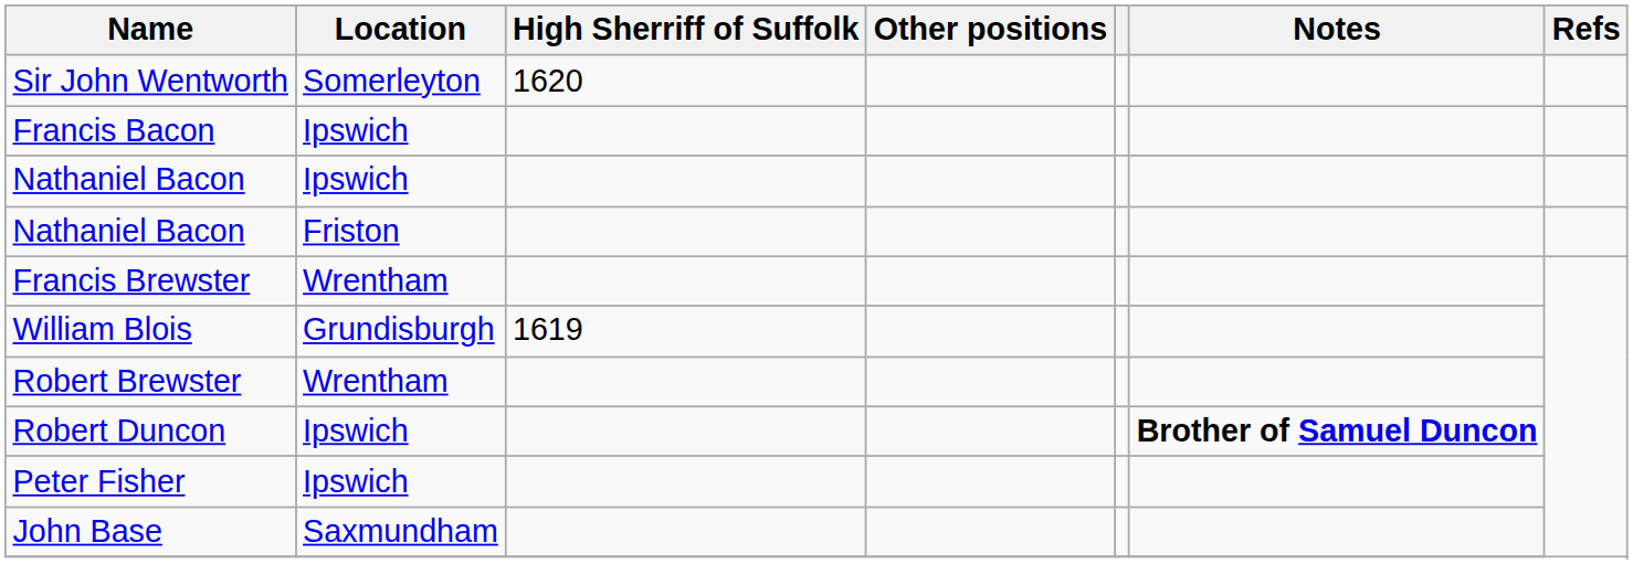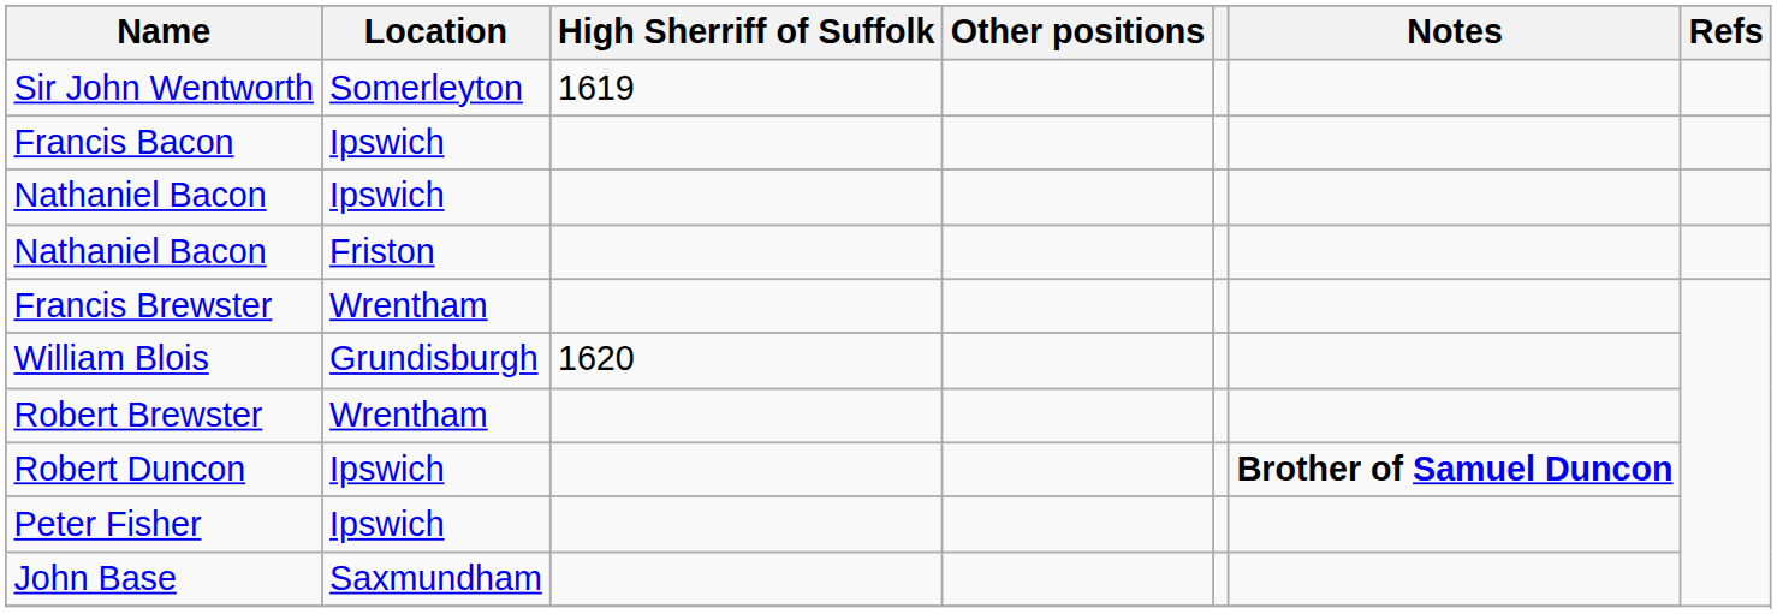 <table class="wikitable sortable">
 <tr>
 <th>Name</th>
 <th>Location</th>
 <th>High Sherriff of Suffolk</th>
 <th>Other positions</th>
 <th></th>
 <th>Notes</th>
 <th class="unsortable">Refs</th>
 </tr>
 <tr>
 <td><a href='#'>Sir John Wentworth</a></td>
 <td><a href='#'>Somerleyton</a></td>
-<td>1620</td>
+<td>1619</td>
 <td></td>
 <td></td>
 <td></td>
 </tr>
 <tr>
 <td><a href='#'>Francis Bacon</a></td>
 <td><a href='#'>Ipswich</a></td>
 <td></td>
 <td></td>
 <td></td>
 <td></td>
 <td></td>
 </tr>
 <tr>
 <td><a href='#'>Nathaniel Bacon</a></td>
 <td><a href='#'>Ipswich</a></td>
 <td></td>
 <td></td>
 <td></td>
 <td></td>
 </tr>
 <tr>
 <td><a href='#'>Nathaniel Bacon</a></td>
 <td><a href='#'>Friston</a></td>
 <td></td>
 <td></td>
 <td></td>
 <td></td>
 <td></td>
 </tr>
 <tr>
 <td><a href='#'>Francis Brewster</a></td>
 <td><a href='#'>Wrentham</a></td>
 <td></td>
 <td></td>
 <td></td>
 <td></td>
 </tr>
 <tr>
 <td><a href='#'>William Blois</a></td>
 <td><a href='#'>Grundisburgh</a></td>
-<td>1619</td>
+<td>1620</td>
 <td></td>
 <td></td>
 <td></td>
 </tr>
 <tr>
 <td><a href='#'>Robert Brewster</a></td>
 <td><a href='#'>Wrentham</a></td>
 <td></td>
 <td></td>
 <td></td>
 <td></td>
 </tr>
 <tr>
 <td><a href='#'>Robert Duncon</a></td>
 <td><a href='#'>Ipswich</a></td>
 <td></td>
 <td></td>
 <td></td>
 <td><strong>Brother of <a href='#'>Samuel Duncon</a></strong></td>
 </tr>
 <tr>
 <td><a href='#'>Peter Fisher</a></td>
 <td><a href='#'>Ipswich</a></td>
 <td></td>
 <td></td>
 <td></td>
 <td></td>
 </tr>
 <tr>
 <td><a href='#'>John Base</a></td>
 <td><a href='#'>Saxmundham</a></td>
 <td></td>
 <td></td>
 <td></td>
 <td></td>
 </tr>
 <tr>
 </tr>
 </table>
